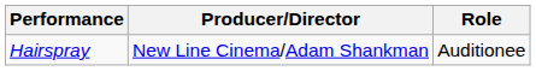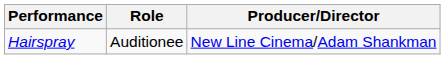 <table class="wikitable">
 <tr>
 <th>Performance</th>
+<th>Role</th>
 <th>Producer/Director</th>
-<th>Role</th>
 </tr>
 <tr>
 <td><em><a href='#'>Hairspray</a></em></td>
+<td>Auditionee</td>
 <td><a href='#'>New Line Cinema</a>/<a href='#'>Adam Shankman</a></td>
-<td>Auditionee</td>
 </tr>
 </table>
